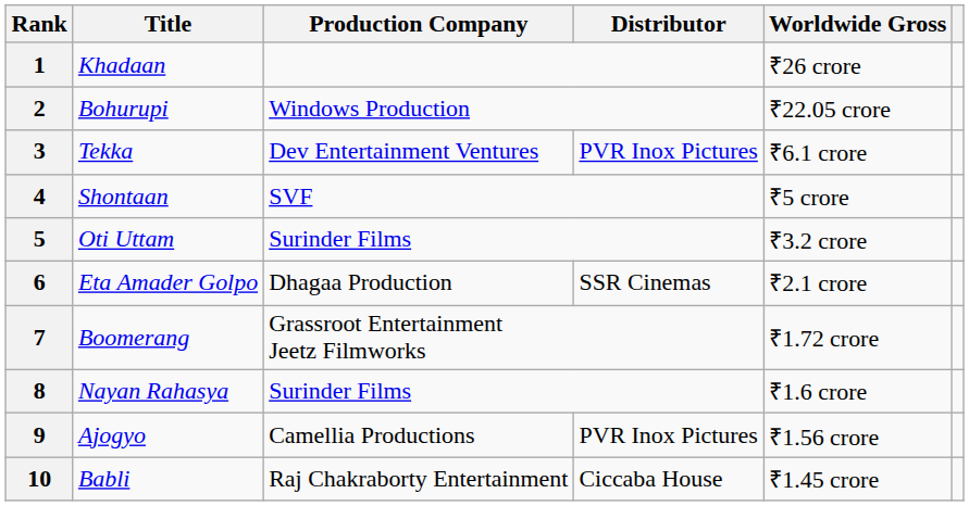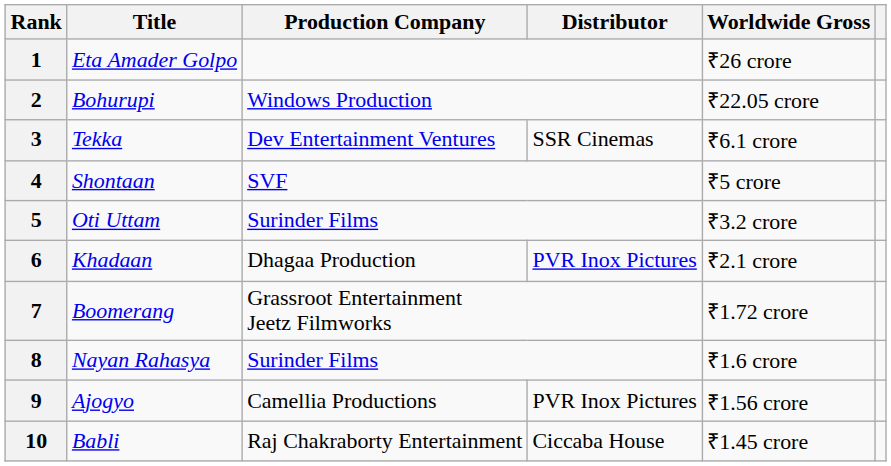 <table class="wikitable sortable" style="margin:auto; margin:auto;">
 <tr>
 <th>Rank</th>
 <th>Title</th>
 <th>Production Company</th>
 <th>Distributor</th>
 <th>Worldwide Gross</th>
 <th scope="col" class="unsortable"></th>
 </tr>
 <tr>
 <th style="text-align:center;">1</th>
-<td><em><a href='#'>Khadaan</a></em></td>
+<td><em><a href='#'>Eta Amader Golpo</a></em></td>
 <td colspan="2"></td>
 <td>₹26 crore</td>
 <td style="text-align:center;"></td>
 </tr>
 <tr>
 <th style="text-align:center;">2</th>
 <td><em><a href='#'>Bohurupi</a></em></td>
 <td colspan="2"><a href='#'>Windows Production</a></td>
 <td>₹22.05 crore</td>
 <td style="text-align:center;"></td>
 </tr>
 <tr>
 <th style="text-align:center;">3</th>
 <td><em><a href='#'>Tekka</a></em></td>
 <td><a href='#'>Dev Entertainment Ventures</a></td>
-<td><a href='#'>PVR Inox Pictures</a></td>
+<td>SSR Cinemas</td>
 <td>₹6.1 crore</td>
 <td style="text-align:center;"></td>
 </tr>
 <tr>
 <th style="text-align:center;">4</th>
 <td><em><a href='#'>Shontaan</a></em></td>
 <td colspan="2"><a href='#'>SVF</a></td>
 <td>₹5 crore</td>
 <td style="text-align:center;"></td>
 </tr>
 <tr>
 <th style="text-align:center;">5</th>
 <td><em><a href='#'>Oti Uttam</a></em></td>
 <td colspan="2"><a href='#'>Surinder Films</a></td>
 <td>₹3.2 crore</td>
 <td style="text-align:center;"></td>
 </tr>
 <tr>
 <th style="text-align:center;">6</th>
-<td><em><a href='#'>Eta Amader Golpo</a></em></td>
+<td><em><a href='#'>Khadaan</a></em></td>
 <td>Dhagaa Production</td>
-<td>SSR Cinemas</td>
+<td><a href='#'>PVR Inox Pictures</a></td>
 <td>₹2.1 crore</td>
 <td style="text-align:center;"></td>
 </tr>
 <tr>
 <th style="text-align:center;">7</th>
 <td><em><a href='#'>Boomerang</a></em></td>
 <td colspan="2">Grassroot Entertainment <br> Jeetz Filmworks</td>
 <td>₹1.72 crore</td>
 <td style="text-align:center;"></td>
 </tr>
 <tr>
 <th style="text-align:center;">8</th>
 <td><em><a href='#'>Nayan Rahasya</a></em></td>
 <td colspan="2"><a href='#'>Surinder Films</a></td>
 <td>₹1.6 crore</td>
 <td style="text-align:center;"></td>
 </tr>
 <tr>
 <th style="text-align:center;">9</th>
 <td><em><a href='#'>Ajogyo</a></em></td>
 <td>Camellia Productions</td>
 <td>PVR Inox Pictures</td>
 <td>₹1.56 crore</td>
 <td style="text-align:center;"></td>
 </tr>
 <tr>
 <th style="text-align:center;">10</th>
 <td><em><a href='#'>Babli</a></em></td>
 <td>Raj Chakraborty Entertainment</td>
 <td>Ciccaba House</td>
 <td>₹1.45 crore</td>
 <td style="text-align:center;"></td>
 </tr>
 </table>
